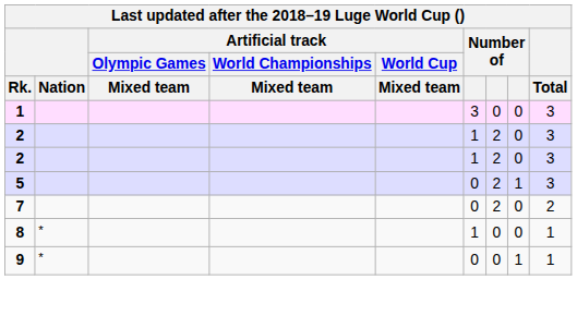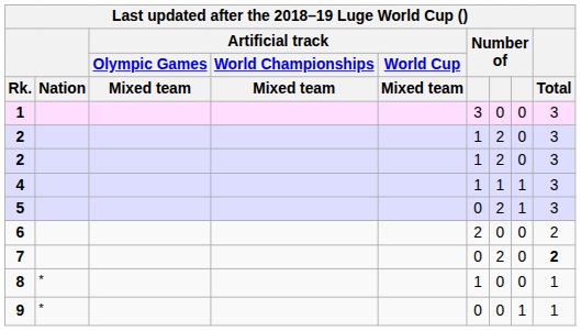 <table class="wikitable" style="margin-top: 0em; text-align: center; font-size: 100%;">
 <tr>
 <th colspan="9">Last updated after the 2018–19 Luge World Cup ()</th>
 </tr>
 <tr>
 <th rowspan="2" colspan="2"></th>
 <th colspan="3">Artificial track</th>
 <th rowspan="2" colspan="3">Number of</th>
 <th rowspan="2"></th>
 </tr>
 <tr>
 <th><a href='#'>Olympic Games</a></th>
 <th><a href='#'>World Championships</a></th>
 <th><a href='#'>World Cup</a></th>
 </tr>
 <tr>
 <th style="width: 1em;">Rk.</th>
 <th>Nation</th>
 <th>Mixed team</th>
 <th>Mixed team</th>
 <th>Mixed team</th>
 <th style="width: 1em;"></th>
 <th style="width: 1em;"></th>
 <th style="width: 1em;"></th>
 <th style="width: 1em;">Total</th>
 </tr>
 <tr style="background: #fdf;">
 <td><strong>1</strong></td>
 <td style="text-align: left;"></td>
 <td></td>
 <td></td>
 <td></td>
 <td>3</td>
 <td>0</td>
 <td>0</td>
 <td>3</td>
 </tr>
 <tr style="background: #ddf;">
 <td><strong>2</strong></td>
 <td style="text-align: left;"></td>
 <td></td>
 <td></td>
 <td></td>
 <td>1</td>
 <td>2</td>
 <td>0</td>
 <td>3</td>
 </tr>
 <tr style="background: #ddf;">
 <td><strong>2</strong></td>
 <td style="text-align: left;"></td>
 <td></td>
 <td></td>
 <td></td>
 <td>1</td>
 <td>2</td>
 <td>0</td>
 <td>3</td>
 </tr>
 <tr style="background: #ddf;">
+<td><strong>4</strong></td>
+<td style="text-align: left;"></td>
+<td></td>
+<td></td>
+<td></td>
+<td>1</td>
+<td>1</td>
+<td>1</td>
+<td>3</td>
+</tr>
+<tr style="background: #ddf;">
 <td><strong>5</strong></td>
 <td style="text-align: left;"></td>
 <td></td>
 <td></td>
 <td></td>
 <td>0</td>
 <td>2</td>
 <td>1</td>
 <td>3</td>
 </tr>
 <tr>
+<td><strong>6</strong></td>
+<td style="text-align: left;"></td>
+<td></td>
+<td></td>
+<td></td>
+<td>2</td>
+<td>0</td>
+<td>0</td>
+<td>2</td>
+</tr>
+<tr>
 <td><strong>7</strong></td>
 <td style="text-align: left;"></td>
 <td></td>
 <td></td>
 <td></td>
 <td>0</td>
 <td>2</td>
 <td>0</td>
-<td>2</td>
+<td><strong>2</strong></td>
 </tr>
 <tr>
 <td><strong>8</strong></td>
 <td style="text-align: left;"><em></em><sup>*</sup></td>
 <td></td>
 <td></td>
 <td></td>
 <td>1</td>
 <td>0</td>
 <td>0</td>
 <td>1</td>
 </tr>
 <tr>
 <td><strong>9</strong></td>
 <td style="text-align: left;"><em></em><sup>*</sup></td>
 <td></td>
 <td></td>
 <td></td>
 <td>0</td>
 <td>0</td>
 <td>1</td>
 <td>1</td>
 </tr>
 </table>
